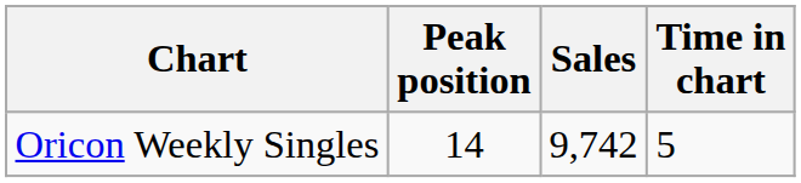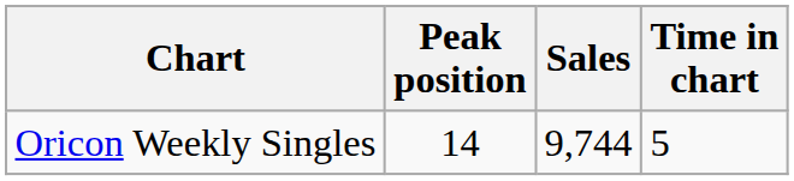 <table class="wikitable">
 <tr>
 <th align="left">Chart</th>
 <th align="center">Peak<br>position</th>
 <th align="center">Sales</th>
 <th align="center">Time in<br>chart</th>
 </tr>
 <tr>
 <td align="left"><a href='#'>Oricon</a> Weekly Singles</td>
 <td align="center">14</td>
-<td align="">9,742</td>
+<td align="">9,744</td>
 <td align="">5</td>
 </tr>
 </table>
